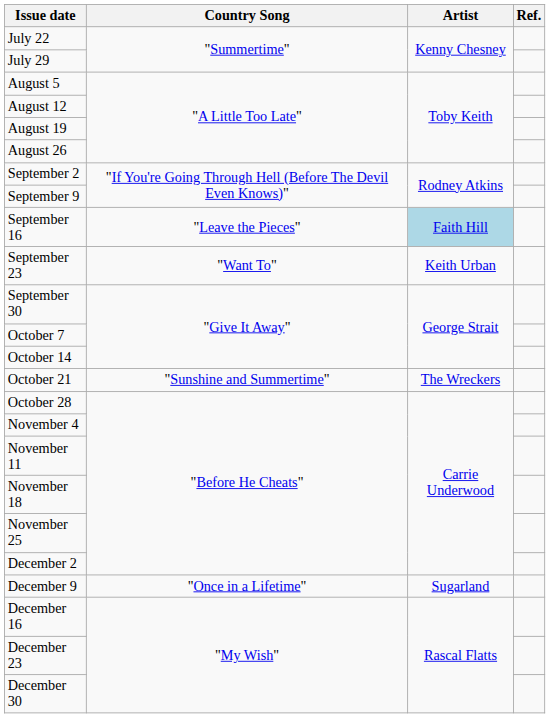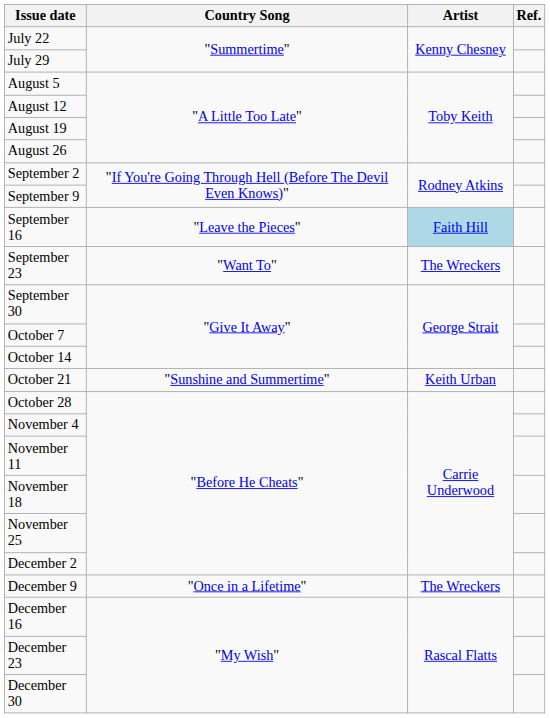 <table class="wikitable">
 <tr>
 <th>Issue date</th>
 <th>Country Song</th>
 <th>Artist</th>
 <th>Ref.</th>
 </tr>
 <tr>
 <td>July 22</td>
 <td align="center" rowspan="2">"<a href='#'>Summertime</a>"</td>
 <td align="center" rowspan="2"><a href='#'>Kenny Chesney</a></td>
 <td align="center"></td>
 </tr>
 <tr>
 <td>July 29</td>
 <td align="center"></td>
 </tr>
 <tr>
 <td>August 5</td>
 <td align="center" rowspan="4">"<a href='#'>A Little Too Late</a>"</td>
 <td align="center" rowspan="4"><a href='#'>Toby Keith</a></td>
 <td align="center"></td>
 </tr>
 <tr>
 <td>August 12</td>
 <td align="center"></td>
 </tr>
 <tr>
 <td>August 19</td>
 <td align="center"></td>
 </tr>
 <tr>
 <td>August 26</td>
 <td align="center"></td>
 </tr>
 <tr>
 <td>September 2</td>
 <td align="center" rowspan="2">"<a href='#'>If You're Going Through Hell (Before The Devil Even Knows)</a>"</td>
 <td align="center" rowspan="2"><a href='#'>Rodney Atkins</a></td>
 <td align="center"></td>
 </tr>
 <tr>
 <td>September 9</td>
 <td align="center"></td>
 </tr>
 <tr>
 <td>September 16</td>
 <td align="center">"<a href='#'>Leave the Pieces</a>"</td>
 <td align="center" style="background: lightblue;"><a href='#'>Faith Hill</a></td>
 <td align="center"></td>
 </tr>
 <tr>
 <td>September 23</td>
 <td align="center">"<a href='#'>Want To</a>"</td>
-<td align="center"><a href='#'>Keith Urban</a></td>
+<td align="center"><a href='#'>The Wreckers</a></td>
 <td align="center"></td>
 </tr>
 <tr>
 <td>September 30</td>
 <td align="center" rowspan="3">"<a href='#'>Give It Away</a>"</td>
 <td align="center" rowspan="3"><a href='#'>George Strait</a></td>
 <td align="center"></td>
 </tr>
 <tr>
 <td>October 7</td>
 <td align="center"></td>
 </tr>
 <tr>
 <td>October 14</td>
 <td align="center"></td>
 </tr>
 <tr>
 <td>October 21</td>
 <td align="center">"<a href='#'>Sunshine and Summertime</a>"</td>
-<td align="center"><a href='#'>The Wreckers</a></td>
+<td align="center"><a href='#'>Keith Urban</a></td>
 <td align="center"></td>
 </tr>
 <tr>
 <td>October 28</td>
 <td align="center" rowspan="6">"<a href='#'>Before He Cheats</a>"</td>
 <td align="center" rowspan="6"><a href='#'>Carrie Underwood</a></td>
 <td align="center"></td>
 </tr>
 <tr>
 <td>November 4</td>
 <td align="center"></td>
 </tr>
 <tr>
 <td>November 11</td>
 <td align="center"></td>
 </tr>
 <tr>
 <td>November 18</td>
 <td align="center"></td>
 </tr>
 <tr>
 <td>November 25</td>
 <td align="center"></td>
 </tr>
 <tr>
 <td>December 2</td>
 <td align="center"></td>
 </tr>
 <tr>
 <td>December 9</td>
 <td align="center">"<a href='#'>Once in a Lifetime</a>"</td>
-<td align="center"><a href='#'>Sugarland</a></td>
+<td align="center"><a href='#'>The Wreckers</a></td>
 <td align="center"></td>
 </tr>
 <tr>
 <td>December 16</td>
 <td align="center" rowspan="3">"<a href='#'>My Wish</a>"</td>
 <td align="center" rowspan="3"><a href='#'>Rascal Flatts</a></td>
 <td align="center"></td>
 </tr>
 <tr>
 <td>December 23</td>
 <td align="center"></td>
 </tr>
 <tr>
 <td>December 30</td>
 <td align="center"></td>
 </tr>
 </table>
